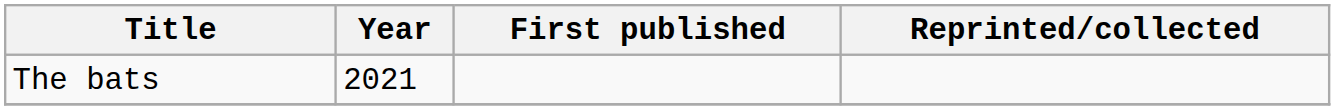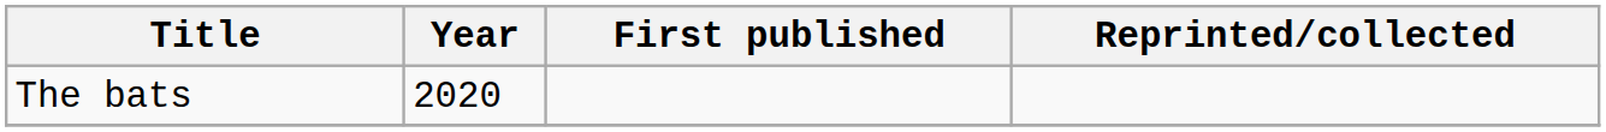 <table class='wikitable sortable' width='90%'>
 <tr>
 <th width=25%>Title</th>
 <th>Year</th>
 <th>First published</th>
 <th>Reprinted/collected</th>
 </tr>
 <tr>
 <td>The bats</td>
-<td>2021</td>
+<td>2020</td>
 <td></td>
 <td></td>
 </tr>
 <tr>
 </tr>
 </table>
